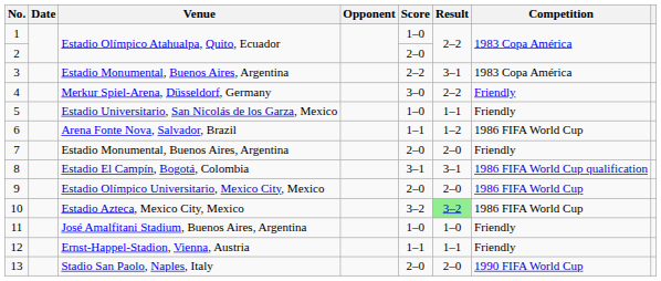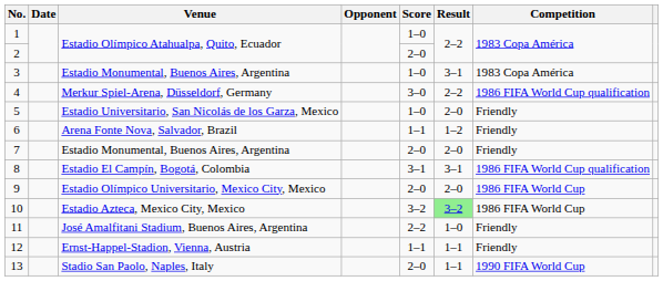 <table class="wikitable sortable">
 <tr>
 <th scope="col">No.</th>
 <th scope="col">Date</th>
 <th scope="col">Venue</th>
 <th scope="col">Opponent</th>
 <th scope="col">Score</th>
 <th scope="col">Result</th>
 <th scope="col">Competition</th>
 <th scope="col" class="unsortable"></th>
 </tr>
 <tr>
 <td style="text-align:center">1</td>
 <td rowspan="2"></td>
 <td rowspan="2"><a href='#'>Estadio Olímpico Atahualpa</a>, <a href='#'>Quito</a>, Ecuador</td>
 <td rowspan="2"></td>
 <td style="text-align:center">1–0</td>
 <td rowspan="2" style="text-align:center">2–2</td>
 <td rowspan="2"><a href='#'>1983 Copa América</a></td>
 <td rowspan="2"></td>
 </tr>
 <tr>
 <td style="text-align:center">2</td>
 <td style="text-align:center">2–0</td>
 </tr>
 <tr>
 <td style="text-align:center">3</td>
 <td></td>
 <td><a href='#'>Estadio Monumental</a>, <a href='#'>Buenos Aires</a>, Argentina</td>
 <td></td>
-<td style="text-align:center">2–2</td>
+<td style="text-align:center">1–0</td>
 <td style="text-align:center">3–1</td>
 <td>1983 Copa América</td>
 <td></td>
 </tr>
 <tr>
 <td style="text-align:center">4</td>
 <td></td>
 <td><a href='#'>Merkur Spiel-Arena</a>, <a href='#'>Düsseldorf</a>, Germany</td>
 <td></td>
 <td style="text-align:center">3–0</td>
 <td style="text-align:center">2–2</td>
-<td><a href='#'>Friendly</a></td>
+<td><a href='#'>1986 FIFA World Cup qualification</a></td>
 <td></td>
 </tr>
 <tr>
 <td style="text-align:center">5</td>
 <td></td>
 <td><a href='#'>Estadio Universitario</a>, <a href='#'>San Nicolás de los Garza</a>, Mexico</td>
 <td></td>
 <td style="text-align:center">1–0</td>
-<td style="text-align:center">1–1</td>
+<td style="text-align:center">2–0</td>
 <td>Friendly</td>
 <td></td>
 </tr>
 <tr>
 <td style="text-align:center">6</td>
 <td></td>
 <td><a href='#'>Arena Fonte Nova</a>, <a href='#'>Salvador</a>, Brazil</td>
 <td></td>
 <td style="text-align:center">1–1</td>
 <td style="text-align:center">1–2</td>
-<td>1986 FIFA World Cup</td>
+<td>Friendly</td>
 <td></td>
 </tr>
 <tr>
 <td style="text-align:center">7</td>
 <td></td>
 <td>Estadio Monumental, Buenos Aires, Argentina</td>
 <td></td>
 <td style="text-align:center">2–0</td>
 <td style="text-align:center">2–0</td>
 <td>Friendly</td>
 <td></td>
 </tr>
 <tr>
 <td style="text-align:center">8</td>
 <td></td>
 <td><a href='#'>Estadio El Campín</a>, <a href='#'>Bogotá</a>, Colombia</td>
 <td></td>
 <td style="text-align:center">3–1</td>
 <td style="text-align:center">3–1</td>
 <td><a href='#'>1986 FIFA World Cup qualification</a></td>
 <td></td>
 </tr>
 <tr>
 <td style="text-align:center">9</td>
 <td></td>
 <td><a href='#'>Estadio Olímpico Universitario</a>, <a href='#'>Mexico City</a>, Mexico</td>
 <td></td>
 <td style="text-align:center">2–0</td>
 <td style="text-align:center">2–0</td>
 <td><a href='#'>1986 FIFA World Cup</a></td>
 <td></td>
 </tr>
 <tr>
 <td style="text-align:center">10</td>
 <td></td>
 <td><a href='#'>Estadio Azteca</a>, Mexico City, Mexico</td>
 <td></td>
 <td style="text-align:center">3–2</td>
 <td style="background: lightgreen; text-align:center"><a href='#'>3–2</a></td>
 <td>1986 FIFA World Cup</td>
 <td></td>
 </tr>
 <tr>
 <td style="text-align:center">11</td>
 <td></td>
 <td><a href='#'>José Amalfitani Stadium</a>, Buenos Aires, Argentina</td>
 <td></td>
-<td style="text-align:center">1–0</td>
+<td style="text-align:center">2–2</td>
 <td style="text-align:center">1–0</td>
 <td>Friendly</td>
 <td></td>
 </tr>
 <tr>
 <td style="text-align:center">12</td>
 <td></td>
 <td><a href='#'>Ernst-Happel-Stadion</a>, <a href='#'>Vienna</a>, Austria</td>
 <td></td>
 <td style="text-align:center">1–1</td>
 <td style="text-align:center">1–1</td>
 <td>Friendly</td>
 <td></td>
 </tr>
 <tr>
 <td style="text-align:center">13</td>
 <td></td>
 <td><a href='#'>Stadio San Paolo</a>, <a href='#'>Naples</a>, Italy</td>
 <td></td>
 <td style="text-align:center">2–0</td>
-<td style="text-align:center">2–0</td>
+<td style="text-align:center">1–1</td>
 <td><a href='#'>1990 FIFA World Cup</a></td>
 <td></td>
 </tr>
 </table>
